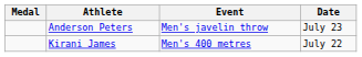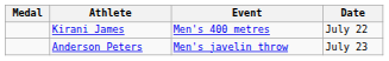 <table class="wikitable" style="font-size:90%" width=50%>
 <tr>
 <th>Medal</th>
 <th>Athlete</th>
 <th>Event</th>
 <th>Date</th>
 </tr>
 <tr>
 <td align=center></td>
+<td><a href='#'>Kirani James</a></td>
+<td><a href='#'>Men's 400 metres</a></td>
+<td>July 22</td>
+</tr>
+<tr>
+<td align=center></td>
 <td><a href='#'>Anderson Peters</a></td>
 <td><a href='#'>Men's javelin throw</a></td>
 <td>July 23</td>
 </tr>
-<tr>
-<td align=center></td>
-<td><a href='#'>Kirani James</a></td>
-<td><a href='#'>Men's 400 metres</a></td>
-<td>July 22</td>
-</tr>
 </table>
